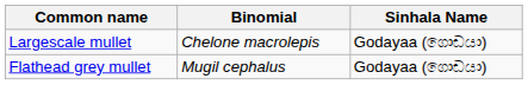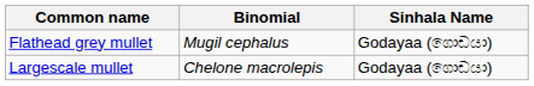 <table width=60% class="wikitable">
 <tr>
 <th width=20%>Common name</th>
 <th width=20%>Binomial</th>
 <th width=20%>Sinhala Name</th>
 </tr>
 <tr>
+<td><a href='#'>Flathead grey mullet</a><br></td>
+<td><em>Mugil cephalus</em></td>
+<td>Godayaa (ගොඩයා)</td>
+</tr>
+<tr>
 <td><a href='#'>Largescale mullet</a></td>
 <td><em>Chelone macrolepis</em></td>
 <td>Godayaa (ගොඩයා)</td>
 </tr>
-<tr>
-<td><a href='#'>Flathead grey mullet</a><br></td>
-<td><em>Mugil cephalus</em></td>
-<td>Godayaa (ගොඩයා)</td>
-</tr>
 </table>
